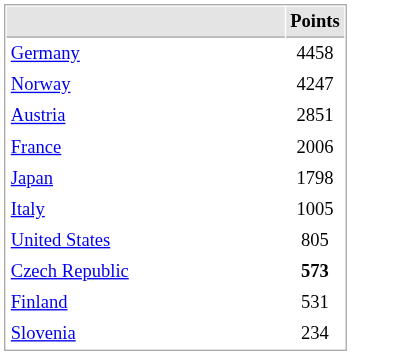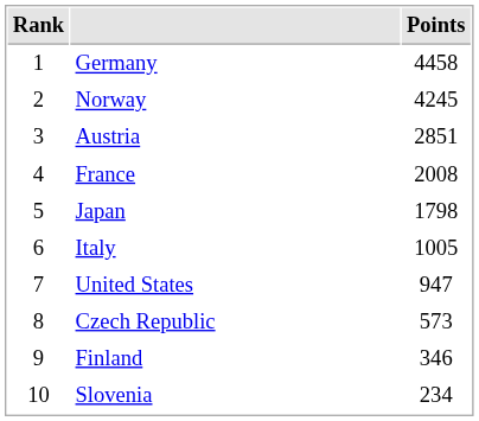 <table cellspacing="1" cellpadding="3" style="border:1px solid #AAAAAA;font-size:86%">
 <tr bgcolor="#E4E4E4">
+<th style="border-bottom:1px solid #AAAAAA" width=10>Rank</th>
 <th style="border-bottom:1px solid #AAAAAA" width=200></th>
 <th style="border-bottom:1px solid #AAAAAA" width=20>Points</th>
 </tr>
 <tr align="center">
+<td>1</td>
 <td align="left"> <a href='#'>Germany</a></td>
 <td>4458</td>
 </tr>
 <tr align="center">
+<td>2</td>
 <td align="left"> <a href='#'>Norway</a></td>
-<td>4247</td>
+<td>4245</td>
 </tr>
 <tr align="center">
+<td>3</td>
 <td align="left"> <a href='#'>Austria</a></td>
 <td>2851</td>
 </tr>
 <tr align="center">
+<td>4</td>
 <td align="left"> <a href='#'>France</a></td>
-<td>2006</td>
+<td>2008</td>
 </tr>
 <tr align="center">
+<td>5</td>
 <td align="left"> <a href='#'>Japan</a></td>
 <td>1798</td>
 </tr>
 <tr align="center">
+<td>6</td>
 <td align="left"> <a href='#'>Italy</a></td>
 <td>1005</td>
 </tr>
 <tr align="center">
+<td>7</td>
 <td align="left"> <a href='#'>United States</a></td>
-<td>805</td>
+<td>947</td>
 </tr>
 <tr align="center">
+<td>8</td>
 <td align="left"> <a href='#'>Czech Republic</a></td>
-<td><strong>573</strong></td>
+<td>573</td>
 </tr>
 <tr align="center">
+<td>9</td>
 <td align="left"> <a href='#'>Finland</a></td>
-<td>531</td>
+<td>346</td>
 </tr>
 <tr align="center">
+<td>10</td>
 <td align="left"> <a href='#'>Slovenia</a></td>
 <td>234</td>
 </tr>
 </table>
